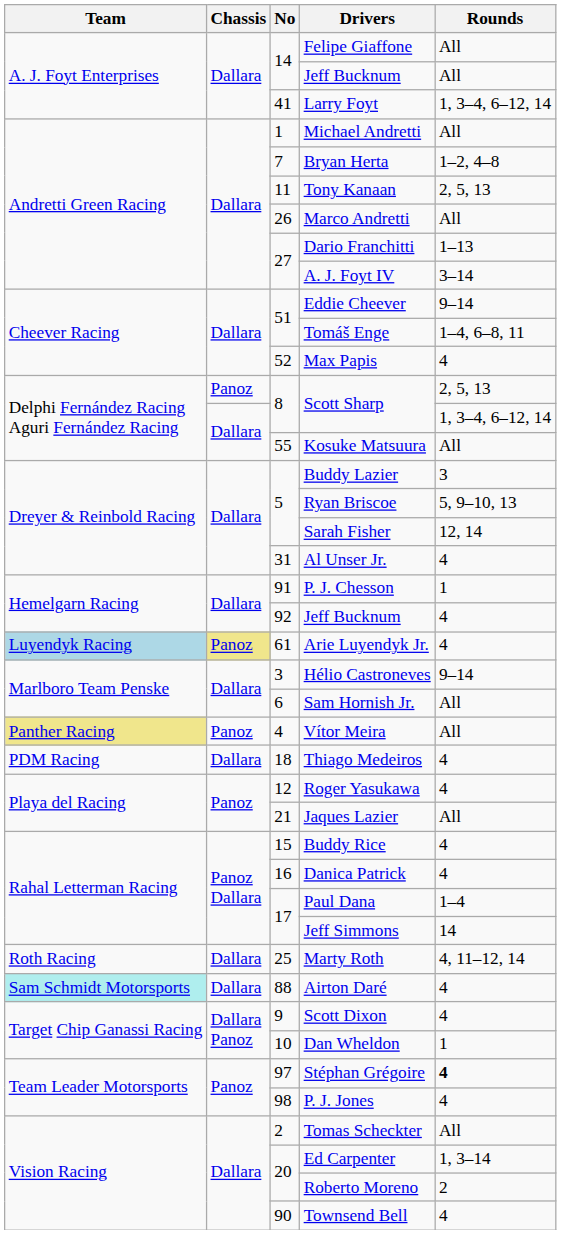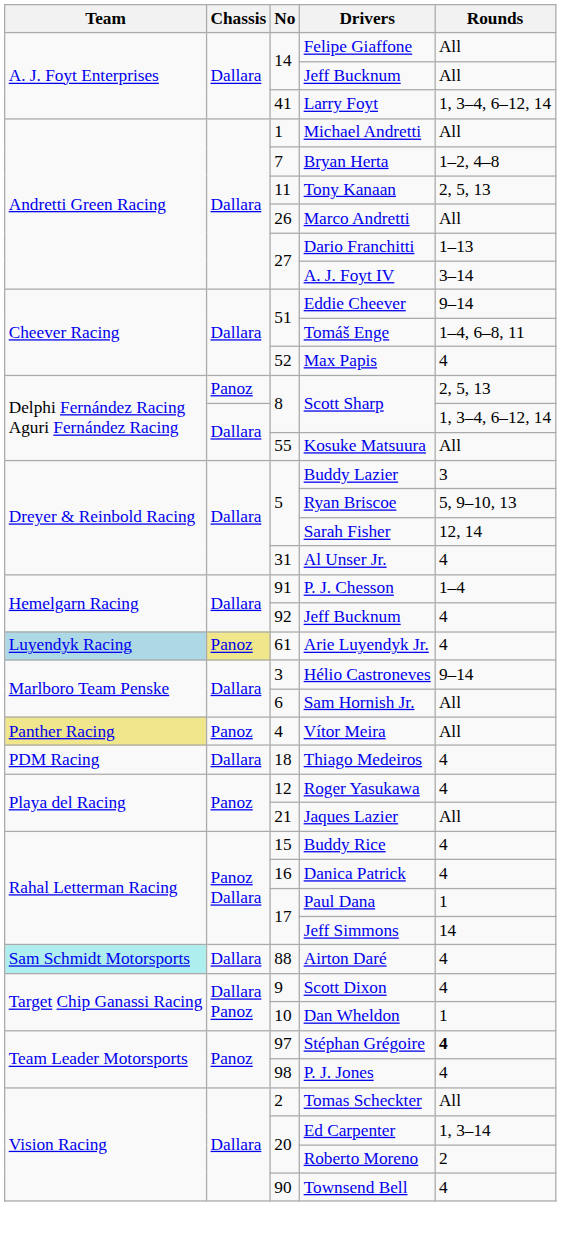 <table class="wikitable" style="font-size: 85%">
 <tr>
 <th>Team</th>
 <th>Chassis</th>
 <th>No</th>
 <th>Drivers</th>
 <th>Rounds</th>
 </tr>
 <tr>
 <td rowspan="3"><a href='#'>A. J. Foyt Enterprises</a></td>
 <td rowspan="3"><a href='#'>Dallara</a></td>
 <td rowspan="2">14</td>
 <td> <a href='#'>Felipe Giaffone</a></td>
 <td>All</td>
 </tr>
 <tr>
 <td> <a href='#'>Jeff Bucknum</a></td>
 <td>All</td>
 </tr>
 <tr>
 <td>41</td>
 <td> <a href='#'>Larry Foyt</a> </td>
 <td>1, 3–4, 6–12, 14</td>
 </tr>
 <tr>
 <td rowspan="6"><a href='#'>Andretti Green Racing</a></td>
 <td rowspan="6"><a href='#'>Dallara</a></td>
 <td>1</td>
 <td> <a href='#'>Michael Andretti</a></td>
 <td>All</td>
 </tr>
 <tr>
 <td>7</td>
 <td> <a href='#'>Bryan Herta</a></td>
 <td>1–2, 4–8</td>
 </tr>
 <tr>
 <td>11</td>
 <td> <a href='#'>Tony Kanaan</a></td>
 <td>2, 5, 13</td>
 </tr>
 <tr>
 <td>26</td>
 <td> <a href='#'>Marco Andretti</a> </td>
 <td>All</td>
 </tr>
 <tr>
 <td rowspan="2">27</td>
 <td> <a href='#'>Dario Franchitti</a></td>
 <td>1–13</td>
 </tr>
 <tr>
 <td> <a href='#'>A. J. Foyt IV</a></td>
 <td>3–14</td>
 </tr>
 <tr>
 <td rowspan="3"><a href='#'>Cheever Racing</a></td>
 <td rowspan="3"><a href='#'>Dallara</a></td>
 <td rowspan="2">51</td>
 <td> <a href='#'>Eddie Cheever</a></td>
 <td>9–14</td>
 </tr>
 <tr>
 <td> <a href='#'>Tomáš Enge</a></td>
 <td>1–4, 6–8, 11</td>
 </tr>
 <tr>
 <td>52</td>
 <td> <a href='#'>Max Papis</a></td>
 <td>4</td>
 </tr>
 <tr>
 <td rowspan="3">Delphi <a href='#'>Fernández Racing</a><br>Aguri <a href='#'>Fernández Racing</a></td>
 <td><a href='#'>Panoz</a></td>
 <td rowspan="2">8</td>
 <td rowspan="2"> <a href='#'>Scott Sharp</a></td>
 <td>2, 5, 13</td>
 </tr>
 <tr>
 <td rowspan="2"><a href='#'>Dallara</a></td>
 <td>1, 3–4, 6–12, 14</td>
 </tr>
 <tr>
 <td>55</td>
 <td> <a href='#'>Kosuke Matsuura</a></td>
 <td>All</td>
 </tr>
 <tr>
 <td rowspan="4"><a href='#'>Dreyer & Reinbold Racing</a></td>
 <td rowspan="4"><a href='#'>Dallara</a></td>
 <td rowspan="3">5</td>
 <td> <a href='#'>Buddy Lazier</a></td>
 <td>3</td>
 </tr>
 <tr>
 <td> <a href='#'>Ryan Briscoe</a></td>
 <td>5, 9–10, 13</td>
 </tr>
 <tr>
 <td> <a href='#'>Sarah Fisher</a></td>
 <td>12, 14</td>
 </tr>
 <tr>
 <td>31</td>
 <td> <a href='#'>Al Unser Jr.</a></td>
 <td>4</td>
 </tr>
 <tr>
 <td rowspan="2"><a href='#'>Hemelgarn Racing</a></td>
 <td rowspan="2"><a href='#'>Dallara</a></td>
 <td>91</td>
 <td> <a href='#'>P. J. Chesson</a> </td>
-<td>1</td>
+<td>1–4</td>
 </tr>
 <tr>
 <td>92</td>
 <td> <a href='#'>Jeff Bucknum</a></td>
 <td>4</td>
 </tr>
 <tr>
 <td style="background: lightblue;"><a href='#'>Luyendyk Racing</a></td>
 <td style="background: khaki;"><a href='#'>Panoz</a></td>
 <td>61</td>
 <td> <a href='#'>Arie Luyendyk Jr.</a> </td>
 <td>4</td>
 </tr>
 <tr>
 <td rowspan="2"><a href='#'>Marlboro Team Penske</a></td>
 <td rowspan="2"><a href='#'>Dallara</a></td>
 <td>3</td>
 <td> <a href='#'>Hélio Castroneves</a></td>
 <td>9–14</td>
 </tr>
 <tr>
 <td>6</td>
 <td> <a href='#'>Sam Hornish Jr.</a></td>
 <td>All</td>
 </tr>
 <tr>
 <td style="background: khaki;"><a href='#'>Panther Racing</a></td>
 <td><a href='#'>Panoz</a></td>
 <td>4</td>
 <td> <a href='#'>Vítor Meira</a></td>
 <td>All</td>
 </tr>
 <tr>
 <td><a href='#'>PDM Racing</a></td>
 <td><a href='#'>Dallara</a></td>
 <td>18</td>
 <td> <a href='#'>Thiago Medeiros</a> </td>
 <td>4</td>
 </tr>
 <tr>
 <td rowspan="2"><a href='#'>Playa del Racing</a></td>
 <td rowspan="2"><a href='#'>Panoz</a></td>
 <td>12</td>
 <td> <a href='#'>Roger Yasukawa</a></td>
 <td>4</td>
 </tr>
 <tr>
 <td>21</td>
 <td> <a href='#'>Jaques Lazier</a></td>
 <td>All</td>
 </tr>
 <tr>
 <td rowspan="4"><a href='#'>Rahal Letterman Racing</a></td>
 <td rowspan="4"><a href='#'>Panoz</a><br><a href='#'>Dallara</a></td>
 <td>15</td>
 <td> <a href='#'>Buddy Rice</a></td>
 <td>4</td>
 </tr>
 <tr>
 <td>16</td>
 <td> <a href='#'>Danica Patrick</a></td>
 <td>4</td>
 </tr>
 <tr>
 <td rowspan="2">17</td>
 <td> <a href='#'>Paul Dana</a> </td>
-<td>1–4</td>
+<td>1</td>
 </tr>
 <tr>
 <td> <a href='#'>Jeff Simmons</a> </td>
 <td>14</td>
-</tr>
-<tr>
-<td><a href='#'>Roth Racing</a></td>
-<td><a href='#'>Dallara</a></td>
-<td>25</td>
-<td> <a href='#'>Marty Roth</a> </td>
-<td>4, 11–12, 14</td>
 </tr>
 <tr>
 <td style="background: paleturquoise;"><a href='#'>Sam Schmidt Motorsports</a></td>
 <td><a href='#'>Dallara</a></td>
 <td>88</td>
 <td> <a href='#'>Airton Daré</a></td>
 <td>4</td>
 </tr>
 <tr>
 <td rowspan="2"><a href='#'>Target</a> <a href='#'>Chip Ganassi Racing</a></td>
 <td rowspan="2"><a href='#'>Dallara</a><br><a href='#'>Panoz</a></td>
 <td>9</td>
 <td nowrap=""> <a href='#'>Scott Dixon</a></td>
 <td>4</td>
 </tr>
 <tr>
 <td>10</td>
 <td nowrap> <a href='#'>Dan Wheldon</a></td>
 <td>1</td>
 </tr>
 <tr>
 <td rowspan="2"><a href='#'>Team Leader Motorsports</a></td>
 <td rowspan="2"><a href='#'>Panoz</a></td>
 <td>97</td>
 <td nowrap=""> <a href='#'>Stéphan Grégoire</a></td>
 <td><strong>4</strong></td>
 </tr>
 <tr>
 <td>98</td>
 <td nowrap> <a href='#'>P. J. Jones</a></td>
 <td>4</td>
 </tr>
 <tr>
 <td rowspan="4"><a href='#'>Vision Racing</a></td>
 <td rowspan="4"><a href='#'>Dallara</a></td>
 <td>2</td>
 <td> <a href='#'>Tomas Scheckter</a></td>
 <td>All</td>
 </tr>
 <tr>
 <td rowspan="2">20</td>
 <td> <a href='#'>Ed Carpenter</a></td>
 <td>1, 3–14</td>
 </tr>
 <tr>
 <td> <a href='#'>Roberto Moreno</a></td>
 <td>2</td>
 </tr>
 <tr>
 <td>90</td>
 <td> <a href='#'>Townsend Bell</a></td>
 <td>4</td>
 </tr>
 </table>
